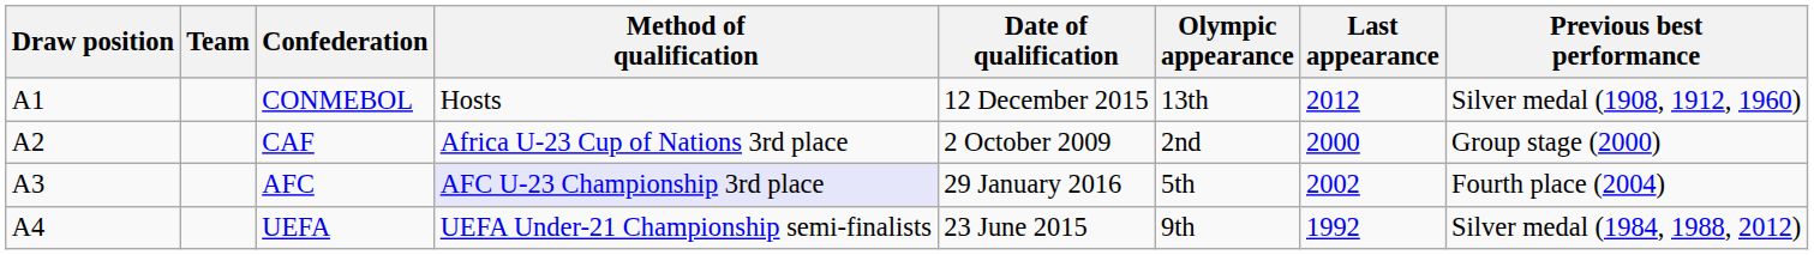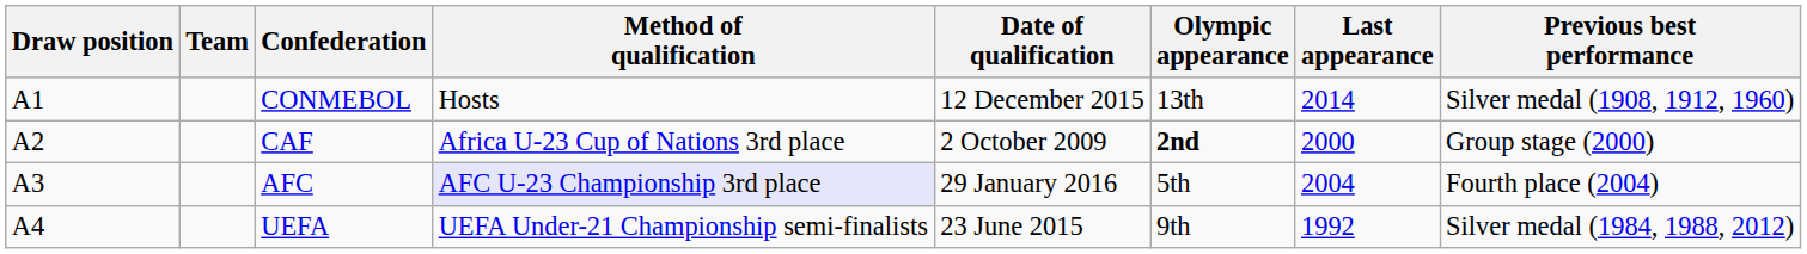 <table class="wikitable sortable">
 <tr>
 <th>Draw position</th>
 <th>Team</th>
 <th>Confederation</th>
 <th>Method of<br>qualification</th>
 <th>Date of<br>qualification</th>
 <th>Olympic<br>appearance</th>
 <th>Last<br>appearance</th>
 <th>Previous best<br>performance</th>
 </tr>
 <tr>
 <td>A1</td>
 <td style=white-space:nowrap></td>
 <td><a href='#'>CONMEBOL</a></td>
 <td> Hosts</td>
 <td>12 December 2015</td>
 <td data-sort-value="13">13th</td>
-<td><a href='#'>2012</a></td>
+<td><a href='#'>2014</a></td>
 <td data-sort-value="6.3">Silver medal (<a href='#'>1908</a>, <a href='#'>1912</a>, <a href='#'>1960</a>)</td>
 </tr>
 <tr>
 <td>A2</td>
 <td style=white-space:nowrap></td>
 <td><a href='#'>CAF</a></td>
 <td><a href='#'>Africa U-23 Cup of Nations</a> 3rd place</td>
 <td>2 October 2009</td>
-<td data-sort-value="2">2nd</td>
+<td data-sort-value="2"><strong>2nd</strong></td>
 <td><a href='#'>2000</a></td>
 <td data-sort-value="1.1">Group stage (<a href='#'>2000</a>)</td>
 </tr>
 <tr>
 <td>A3</td>
 <td style=white-space:nowrap></td>
 <td><a href='#'>AFC</a></td>
 <td style="background: lavender;"><a href='#'>AFC U-23 Championship</a> 3rd place</td>
 <td>29 January 2016</td>
 <td data-sort-value="5">5th</td>
-<td><a href='#'>2002</a></td>
+<td><a href='#'>2004</a></td>
 <td data-sort-value="4.1">Fourth place (<a href='#'>2004</a>)</td>
 </tr>
 <tr>
 <td>A4</td>
 <td style=white-space:nowrap></td>
 <td><a href='#'>UEFA</a></td>
 <td><a href='#'>UEFA Under-21 Championship</a> semi-finalists</td>
 <td>23 June 2015</td>
 <td data-sort-value="9">9th</td>
 <td><a href='#'>1992</a></td>
 <td data-sort-value="6.3">Silver medal (<a href='#'>1984</a>, <a href='#'>1988</a>, <a href='#'>2012</a>)</td>
 </tr>
 </table>
